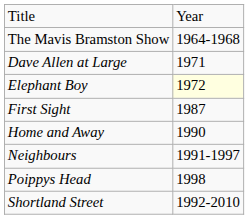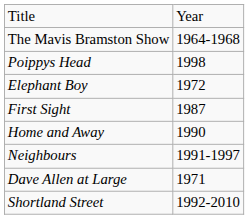 <table class="wikitable">
 <tr>
 <td>Title</td>
 <td>Year</td>
 </tr>
 <tr>
 <td>The Mavis Bramston Show</td>
 <td>1964-1968</td>
 </tr>
 <tr>
-<td><em>Dave Allen at Large</em></td>
-<td>1971</td>
+<td><em>Poippys Head</em></td>
+<td>1998</td>
 </tr>
 <tr>
 <td><em>Elephant Boy</em></td>
-<td style="background: lightyellow;">1972</td>
+<td>1972</td>
 </tr>
 <tr>
 <td><em>First Sight</em></td>
 <td>1987</td>
 </tr>
 <tr>
 <td><em>Home and Away</em></td>
 <td>1990</td>
 </tr>
 <tr>
 <td><em>Neighbours</em></td>
 <td>1991-1997</td>
 </tr>
 <tr>
-<td><em>Poippys Head</em></td>
-<td>1998</td>
+<td><em>Dave Allen at Large</em></td>
+<td>1971</td>
 </tr>
 <tr>
 <td><em>Shortland Street</em></td>
 <td>1992-2010</td>
 </tr>
 </table>
